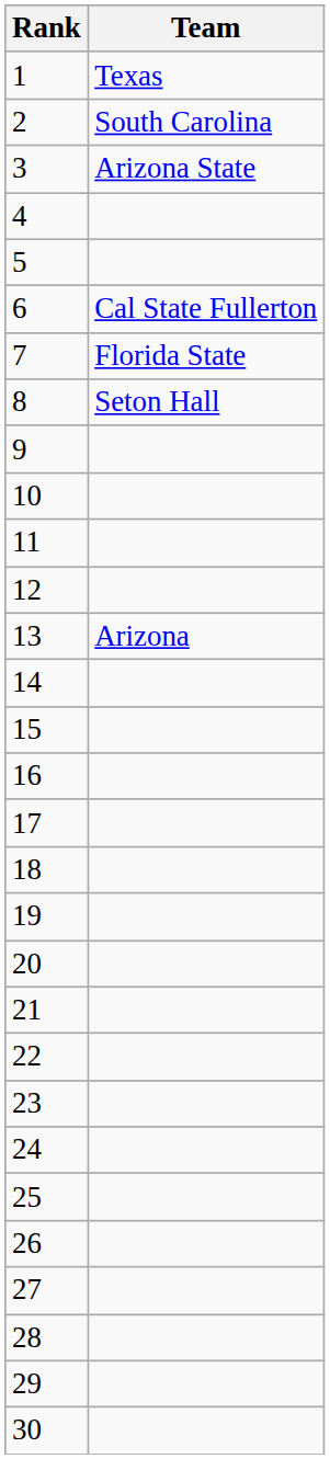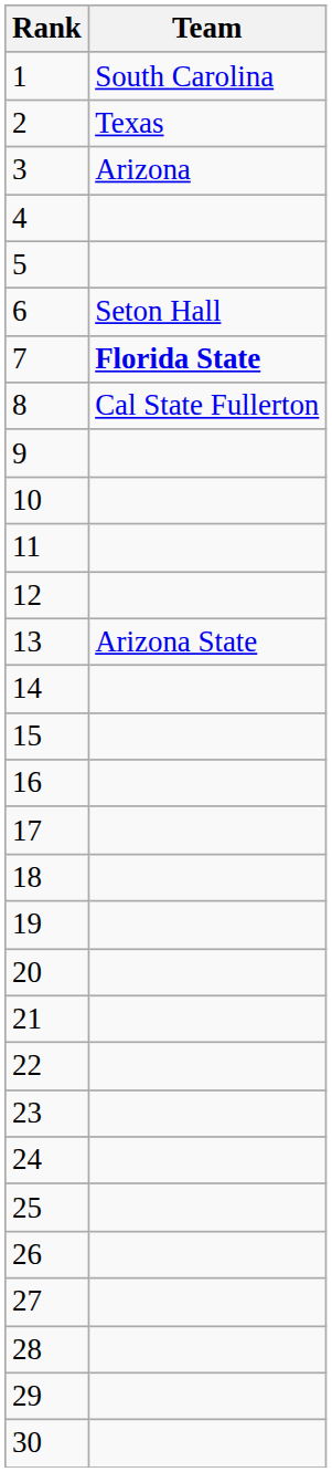 <table class=wikitable>
 <tr>
 <th>Rank</th>
 <th>Team</th>
 </tr>
 <tr>
 <td>1</td>
+<td><a href='#'>South Carolina</a></td>
+</tr>
+<tr>
+<td>2</td>
 <td><a href='#'>Texas</a></td>
 </tr>
 <tr>
-<td>2</td>
-<td><a href='#'>South Carolina</a></td>
-</tr>
-<tr>
 <td>3</td>
-<td><a href='#'>Arizona State</a></td>
+<td><a href='#'>Arizona</a></td>
 </tr>
 <tr>
 <td>4</td>
 <td></td>
 </tr>
 <tr>
 <td>5</td>
 <td></td>
 </tr>
 <tr>
 <td>6</td>
-<td><a href='#'>Cal State Fullerton</a></td>
+<td><a href='#'>Seton Hall</a></td>
 </tr>
 <tr>
 <td>7</td>
-<td><a href='#'>Florida State</a></td>
+<td><strong><a href='#'>Florida State</a></strong></td>
 </tr>
 <tr>
 <td>8</td>
-<td><a href='#'>Seton Hall</a></td>
+<td><a href='#'>Cal State Fullerton</a></td>
 </tr>
 <tr>
 <td>9</td>
 <td></td>
 </tr>
 <tr>
 <td>10</td>
 <td></td>
 </tr>
 <tr>
 <td>11</td>
 <td></td>
 </tr>
 <tr>
 <td>12</td>
 <td></td>
 </tr>
 <tr>
 <td>13</td>
-<td><a href='#'>Arizona</a></td>
+<td><a href='#'>Arizona State</a></td>
 </tr>
 <tr>
 <td>14</td>
 <td></td>
 </tr>
 <tr>
 <td>15</td>
 <td></td>
 </tr>
 <tr>
 <td>16</td>
 <td></td>
 </tr>
 <tr>
 <td>17</td>
 <td></td>
 </tr>
 <tr>
 <td>18</td>
 <td></td>
 </tr>
 <tr>
 <td>19</td>
 <td></td>
 </tr>
 <tr>
 <td>20</td>
 <td></td>
 </tr>
 <tr>
 <td>21</td>
 <td></td>
 </tr>
 <tr>
 <td>22</td>
 <td></td>
 </tr>
 <tr>
 <td>23</td>
 <td></td>
 </tr>
 <tr>
 <td>24</td>
 <td></td>
 </tr>
 <tr>
 <td>25</td>
 <td></td>
 </tr>
 <tr>
 <td>26</td>
 <td></td>
 </tr>
 <tr>
 <td>27</td>
 <td></td>
 </tr>
 <tr>
 <td>28</td>
 <td></td>
 </tr>
 <tr>
 <td>29</td>
 <td></td>
 </tr>
 <tr>
 <td>30</td>
 <td></td>
 </tr>
 </table>
